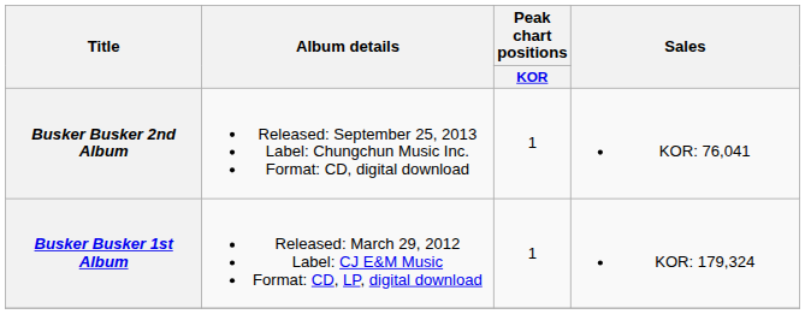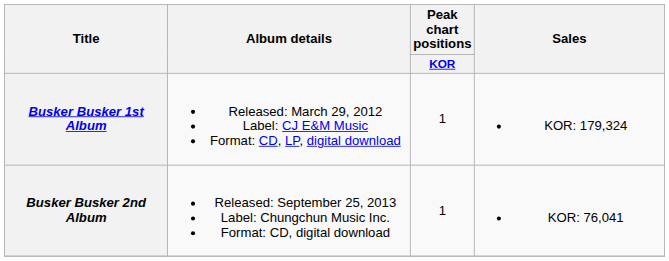 <table class="wikitable plainrowheaders" style="text-align:center;">
 <tr>
 <th rowspan="2" style="width:12em;">Title</th>
 <th rowspan="2" style="width:18em;">Album details</th>
 <th colspan="1">Peak chart positions</th>
 <th rowspan="2" style="width:14em;">Sales</th>
 </tr>
 <tr>
 <th scope="col" style="width:3em;font-size:90%;"><a href='#'>KOR</a><br></th>
 </tr>
 <tr>
+<th scope="row"><em><a href='#'>Busker Busker 1st Album</a></em></th>
+<td><br><ul><li>Released: March 29, 2012</li><li>Label: <a href='#'>CJ E&M Music</a></li><li>Format: <a href='#'>CD</a>, <a href='#'>LP</a>, <a href='#'>digital download</a></li></ul></td>
+<td>1</td>
+<td><br><ul><li>KOR: 179,324</li></ul></td>
+</tr>
+<tr>
 <th scope="row"><em>Busker Busker 2nd Album</em></th>
 <td><br><ul><li>Released: September 25, 2013</li><li>Label: Chungchun Music Inc.</li><li>Format: CD, digital download</li></ul></td>
 <td>1</td>
 <td><br><ul><li>KOR: 76,041</li></ul></td>
 </tr>
 <tr>
-<th scope="row"><em><a href='#'>Busker Busker 1st Album</a></em></th>
-<td><br><ul><li>Released: March 29, 2012</li><li>Label: <a href='#'>CJ E&M Music</a></li><li>Format: <a href='#'>CD</a>, <a href='#'>LP</a>, <a href='#'>digital download</a></li></ul></td>
-<td>1</td>
-<td><br><ul><li>KOR: 179,324</li></ul></td>
-</tr>
-<tr>
 </tr>
 </table>
